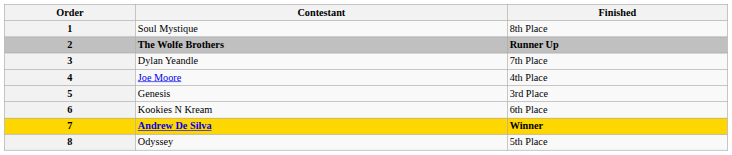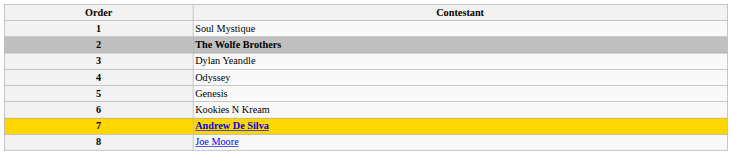 <table class="wikitable" width="57%">
 <tr>
 <th>Order</th>
 <th>Contestant</th>
-<th>Finished</th>
 </tr>
 <tr>
 <th>1</th>
 <td>Soul Mystique</td>
-<td>8th Place</td>
 </tr>
 <tr>
 <th style="background:silver;">2</th>
 <td style="background:silver;"><strong>The Wolfe Brothers</strong></td>
-<td style="background:silver;"><strong>Runner Up</strong></td>
 </tr>
 <tr>
 <th>3</th>
 <td>Dylan Yeandle</td>
-<td>7th Place</td>
 </tr>
 <tr>
 <th>4</th>
-<td><a href='#'>Joe Moore</a></td>
-<td>4th Place</td>
+<td>Odyssey</td>
 </tr>
 <tr>
 <th>5</th>
 <td>Genesis</td>
-<td>3rd Place</td>
 </tr>
 <tr>
 <th>6</th>
 <td>Kookies N Kream</td>
-<td>6th Place</td>
 </tr>
 <tr>
 <th style="background:gold;">7</th>
 <td style="background:gold;"><strong><a href='#'>Andrew De Silva</a></strong></td>
-<td style="background:gold;"><strong>Winner</strong></td>
 </tr>
 <tr>
 <th>8</th>
-<td>Odyssey</td>
-<td>5th Place</td>
+<td><a href='#'>Joe Moore</a></td>
 </tr>
 </table>
